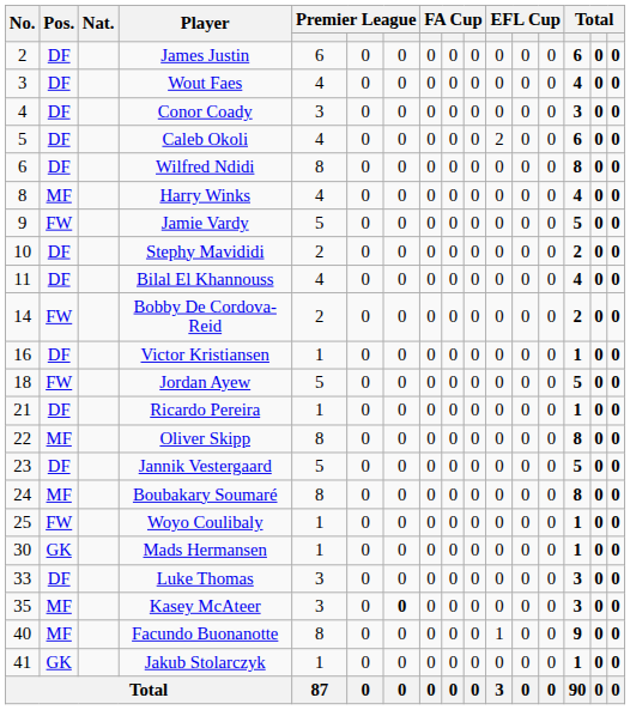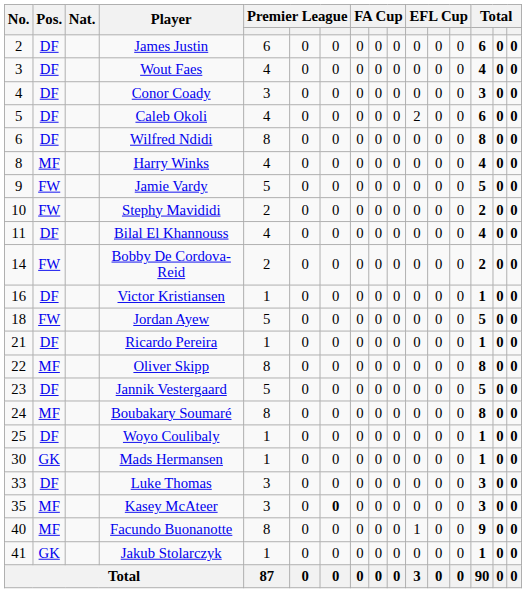 <table class="wikitable sortable" style="text-align:center">
 <tr>
 <th rowspan=2>No.</th>
 <th rowspan=2>Pos.</th>
 <th rowspan=2>Nat.</th>
 <th rowspan=2 width=150>Player</th>
 <th colspan=3>Premier League</th>
 <th colspan=3>FA Cup</th>
 <th colspan=3>EFL Cup</th>
 <th colspan=3>Total</th>
 </tr>
 <tr>
 <th></th>
 <th></th>
 <th></th>
 <th></th>
 <th></th>
 <th></th>
 <th></th>
 <th></th>
 <th></th>
 <th></th>
 <th></th>
 <th></th>
 </tr>
 <tr>
 <td>2</td>
 <td><a href='#'>DF</a></td>
 <td></td>
 <td><a href='#'>James Justin</a></td>
 <td>6</td>
 <td>0</td>
 <td>0</td>
 <td>0</td>
 <td>0</td>
 <td>0</td>
 <td>0</td>
 <td>0</td>
 <td>0</td>
 <td><strong>6</strong></td>
 <td><strong>0</strong></td>
 <td><strong>0</strong></td>
 </tr>
 <tr>
 <td>3</td>
 <td><a href='#'>DF</a></td>
 <td></td>
 <td><a href='#'>Wout Faes</a></td>
 <td>4</td>
 <td>0</td>
 <td>0</td>
 <td>0</td>
 <td>0</td>
 <td>0</td>
 <td>0</td>
 <td>0</td>
 <td>0</td>
 <td><strong>4</strong></td>
 <td><strong>0</strong></td>
 <td><strong>0</strong></td>
 </tr>
 <tr>
 <td>4</td>
 <td><a href='#'>DF</a></td>
 <td></td>
 <td><a href='#'>Conor Coady</a></td>
 <td>3</td>
 <td>0</td>
 <td>0</td>
 <td>0</td>
 <td>0</td>
 <td>0</td>
 <td>0</td>
 <td>0</td>
 <td>0</td>
 <td><strong>3</strong></td>
 <td><strong>0</strong></td>
 <td><strong>0</strong></td>
 </tr>
 <tr>
 <td>5</td>
 <td><a href='#'>DF</a></td>
 <td></td>
 <td><a href='#'>Caleb Okoli</a></td>
 <td>4</td>
 <td>0</td>
 <td>0</td>
 <td>0</td>
 <td>0</td>
 <td>0</td>
 <td>2</td>
 <td>0</td>
 <td>0</td>
 <td><strong>6</strong></td>
 <td><strong>0</strong></td>
 <td><strong>0</strong></td>
 </tr>
 <tr>
 <td>6</td>
 <td><a href='#'>DF</a></td>
 <td></td>
 <td><a href='#'>Wilfred Ndidi</a></td>
 <td>8</td>
 <td>0</td>
 <td>0</td>
 <td>0</td>
 <td>0</td>
 <td>0</td>
 <td>0</td>
 <td>0</td>
 <td>0</td>
 <td><strong>8</strong></td>
 <td><strong>0</strong></td>
 <td><strong>0</strong></td>
 </tr>
 <tr>
 <td>8</td>
 <td><a href='#'>MF</a></td>
 <td></td>
 <td><a href='#'>Harry Winks</a></td>
 <td>4</td>
 <td>0</td>
 <td>0</td>
 <td>0</td>
 <td>0</td>
 <td>0</td>
 <td>0</td>
 <td>0</td>
 <td>0</td>
 <td><strong>4</strong></td>
 <td><strong>0</strong></td>
 <td><strong>0</strong></td>
 </tr>
 <tr>
 <td>9</td>
 <td><a href='#'>FW</a></td>
 <td></td>
 <td><a href='#'>Jamie Vardy</a></td>
 <td>5</td>
 <td>0</td>
 <td>0</td>
 <td>0</td>
 <td>0</td>
 <td>0</td>
 <td>0</td>
 <td>0</td>
 <td>0</td>
 <td><strong>5</strong></td>
 <td><strong>0</strong></td>
 <td><strong>0</strong></td>
 </tr>
 <tr>
 <td>10</td>
-<td><a href='#'>DF</a></td>
+<td><a href='#'>FW</a></td>
 <td></td>
 <td><a href='#'>Stephy Mavididi</a></td>
 <td>2</td>
 <td>0</td>
 <td>0</td>
 <td>0</td>
 <td>0</td>
 <td>0</td>
 <td>0</td>
 <td>0</td>
 <td>0</td>
 <td><strong>2</strong></td>
 <td><strong>0</strong></td>
 <td><strong>0</strong></td>
 </tr>
 <tr>
 <td>11</td>
 <td><a href='#'>DF</a></td>
 <td></td>
 <td><a href='#'>Bilal El Khannouss</a></td>
 <td>4</td>
 <td>0</td>
 <td>0</td>
 <td>0</td>
 <td>0</td>
 <td>0</td>
 <td>0</td>
 <td>0</td>
 <td>0</td>
 <td><strong>4</strong></td>
 <td><strong>0</strong></td>
 <td><strong>0</strong></td>
 </tr>
 <tr>
 <td>14</td>
 <td><a href='#'>FW</a></td>
 <td></td>
 <td><a href='#'>Bobby De Cordova-Reid</a></td>
 <td>2</td>
 <td>0</td>
 <td>0</td>
 <td>0</td>
 <td>0</td>
 <td>0</td>
 <td>0</td>
 <td>0</td>
 <td>0</td>
 <td><strong>2</strong></td>
 <td><strong>0</strong></td>
 <td><strong>0</strong></td>
 </tr>
 <tr>
 <td>16</td>
 <td><a href='#'>DF</a></td>
 <td></td>
 <td><a href='#'>Victor Kristiansen</a></td>
 <td>1</td>
 <td>0</td>
 <td>0</td>
 <td>0</td>
 <td>0</td>
 <td>0</td>
 <td>0</td>
 <td>0</td>
 <td>0</td>
 <td><strong>1</strong></td>
 <td><strong>0</strong></td>
 <td><strong>0</strong></td>
 </tr>
 <tr>
 <td>18</td>
 <td><a href='#'>FW</a></td>
 <td></td>
 <td><a href='#'>Jordan Ayew</a></td>
 <td>5</td>
 <td>0</td>
 <td>0</td>
 <td>0</td>
 <td>0</td>
 <td>0</td>
 <td>0</td>
 <td>0</td>
 <td>0</td>
 <td><strong>5</strong></td>
 <td><strong>0</strong></td>
 <td><strong>0</strong></td>
 </tr>
 <tr>
 <td>21</td>
 <td><a href='#'>DF</a></td>
 <td></td>
 <td><a href='#'>Ricardo Pereira</a></td>
 <td>1</td>
 <td>0</td>
 <td>0</td>
 <td>0</td>
 <td>0</td>
 <td>0</td>
 <td>0</td>
 <td>0</td>
 <td>0</td>
 <td><strong>1</strong></td>
 <td><strong>0</strong></td>
 <td><strong>0</strong></td>
 </tr>
 <tr>
 <td>22</td>
 <td><a href='#'>MF</a></td>
 <td></td>
 <td><a href='#'>Oliver Skipp</a></td>
 <td>8</td>
 <td>0</td>
 <td>0</td>
 <td>0</td>
 <td>0</td>
 <td>0</td>
 <td>0</td>
 <td>0</td>
 <td>0</td>
 <td><strong>8</strong></td>
 <td><strong>0</strong></td>
 <td><strong>0</strong></td>
 </tr>
 <tr>
 <td>23</td>
 <td><a href='#'>DF</a></td>
 <td></td>
 <td><a href='#'>Jannik Vestergaard</a></td>
 <td>5</td>
 <td>0</td>
 <td>0</td>
 <td>0</td>
 <td>0</td>
 <td>0</td>
 <td>0</td>
 <td>0</td>
 <td>0</td>
 <td><strong>5</strong></td>
 <td><strong>0</strong></td>
 <td><strong>0</strong></td>
 </tr>
 <tr>
 <td>24</td>
 <td><a href='#'>MF</a></td>
 <td></td>
 <td><a href='#'>Boubakary Soumaré</a></td>
 <td>8</td>
 <td>0</td>
 <td>0</td>
 <td>0</td>
 <td>0</td>
 <td>0</td>
 <td>0</td>
 <td>0</td>
 <td>0</td>
 <td><strong>8</strong></td>
 <td><strong>0</strong></td>
 <td><strong>0</strong></td>
 </tr>
 <tr>
 <td>25</td>
-<td><a href='#'>FW</a></td>
+<td><a href='#'>DF</a></td>
 <td></td>
 <td><a href='#'>Woyo Coulibaly</a></td>
 <td>1</td>
 <td>0</td>
 <td>0</td>
 <td>0</td>
 <td>0</td>
 <td>0</td>
 <td>0</td>
 <td>0</td>
 <td>0</td>
 <td><strong>1</strong></td>
 <td><strong>0</strong></td>
 <td><strong>0</strong></td>
 </tr>
 <tr>
 <td>30</td>
 <td><a href='#'>GK</a></td>
 <td></td>
 <td><a href='#'>Mads Hermansen</a></td>
 <td>1</td>
 <td>0</td>
 <td>0</td>
 <td>0</td>
 <td>0</td>
 <td>0</td>
 <td>0</td>
 <td>0</td>
 <td>0</td>
 <td><strong>1</strong></td>
 <td><strong>0</strong></td>
 <td><strong>0</strong></td>
 </tr>
 <tr>
 <td>33</td>
 <td><a href='#'>DF</a></td>
 <td></td>
 <td><a href='#'>Luke Thomas</a></td>
 <td>3</td>
 <td>0</td>
 <td>0</td>
 <td>0</td>
 <td>0</td>
 <td>0</td>
 <td>0</td>
 <td>0</td>
 <td>0</td>
 <td><strong>3</strong></td>
 <td><strong>0</strong></td>
 <td><strong>0</strong></td>
 </tr>
 <tr>
 <td>35</td>
 <td><a href='#'>MF</a></td>
 <td></td>
 <td><a href='#'>Kasey McAteer</a></td>
 <td>3</td>
 <td>0</td>
 <td><strong>0</strong></td>
 <td>0</td>
 <td>0</td>
 <td>0</td>
 <td>0</td>
 <td>0</td>
 <td>0</td>
 <td><strong>3</strong></td>
 <td><strong>0</strong></td>
 <td><strong>0</strong></td>
 </tr>
 <tr>
 <td>40</td>
 <td><a href='#'>MF</a></td>
 <td></td>
 <td><a href='#'>Facundo Buonanotte</a></td>
 <td>8</td>
 <td>0</td>
 <td>0</td>
 <td>0</td>
 <td>0</td>
 <td>0</td>
 <td>1</td>
 <td>0</td>
 <td>0</td>
 <td><strong>9</strong></td>
 <td><strong>0</strong></td>
 <td><strong>0</strong></td>
 </tr>
 <tr>
 <td>41</td>
 <td><a href='#'>GK</a></td>
 <td></td>
 <td><a href='#'>Jakub Stolarczyk</a></td>
 <td>1</td>
 <td>0</td>
 <td>0</td>
 <td>0</td>
 <td>0</td>
 <td>0</td>
 <td>0</td>
 <td>0</td>
 <td>0</td>
 <td><strong>1</strong></td>
 <td><strong>0</strong></td>
 <td><strong>0</strong></td>
 </tr>
 <tr>
 <th colspan=4>Total</th>
 <th>87</th>
 <th>0</th>
 <th>0</th>
 <th>0</th>
 <th>0</th>
 <th>0</th>
 <th>3</th>
 <th>0</th>
 <th>0</th>
 <th>90</th>
 <th>0</th>
 <th>0</th>
 </tr>
 </table>
